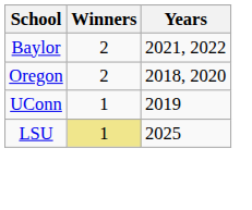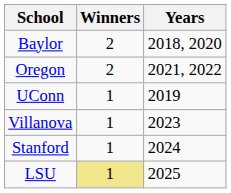 <table class="wikitable sortable"; style="text-align:center";>
 <tr>
 <th>School</th>
 <th>Winners</th>
 <th class="unsortable">Years</th>
 </tr>
 <tr>
 <td><a href='#'>Baylor</a></td>
 <td>2</td>
-<td align=left>2021, 2022</td>
+<td align=left>2018, 2020</td>
 </tr>
 <tr>
 <td><a href='#'>Oregon</a></td>
 <td>2</td>
-<td align=left>2018, 2020</td>
+<td align=left>2021, 2022</td>
 </tr>
 <tr>
 <td><a href='#'>UConn</a></td>
 <td>1</td>
 <td align=left>2019</td>
 </tr>
 <tr>
+<td><a href='#'>Villanova</a></td>
+<td>1</td>
+<td align=left>2023</td>
+</tr>
+<tr>
+<td><a href='#'>Stanford</a></td>
+<td>1</td>
+<td align=left>2024</td>
+</tr>
+<tr>
 <td><a href='#'>LSU</a></td>
 <td style="background: khaki;">1</td>
 <td align=left>2025</td>
 </tr>
 </table>
